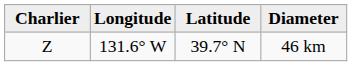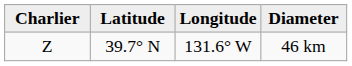 <table class="wikitable">
 <tr>
 <th width="25%" style="background:#eeeeee;">Charlier</th>
+<th width="25%" style="background:#eeeeee;">Latitude</th>
 <th width="25%" style="background:#eeeeee;">Longitude</th>
-<th width="25%" style="background:#eeeeee;">Latitude</th>
 <th width="25%" style="background:#eeeeee;">Diameter</th>
 </tr>
 <tr>
 <td align="center">Z</td>
+<td align="center">39.7° N</td>
 <td align="center">131.6° W</td>
-<td align="center">39.7° N</td>
 <td align="center">46 km</td>
 </tr>
 </table>
